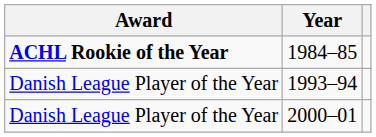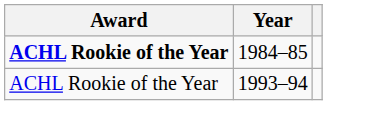 <table class="wikitable">
 <tr>
 <th>Award</th>
 <th>Year</th>
 <th></th>
 </tr>
 <tr>
 <td><strong><a href='#'>ACHL</a> Rookie of the Year</strong></td>
 <td>1984–85</td>
 <td></td>
 </tr>
 <tr>
-<td><a href='#'>Danish League</a> Player of the Year</td>
+<td><a href='#'>ACHL</a> Rookie of the Year</td>
 <td>1993–94</td>
 <td></td>
 </tr>
-<tr>
-<td><a href='#'>Danish League</a> Player of the Year</td>
-<td>2000–01</td>
-<td></td>
-</tr>
 </table>
